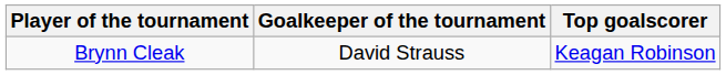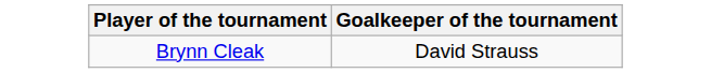 <table class=wikitable style="text-align:center; margin:auto">
 <tr>
 <th>Player of the tournament</th>
 <th>Goalkeeper of the tournament</th>
-<th>Top goalscorer</th>
 </tr>
 <tr>
 <td> <a href='#'>Brynn Cleak</a></td>
 <td> David Strauss</td>
-<td> <a href='#'>Keagan Robinson</a></td>
 </tr>
 </table>
